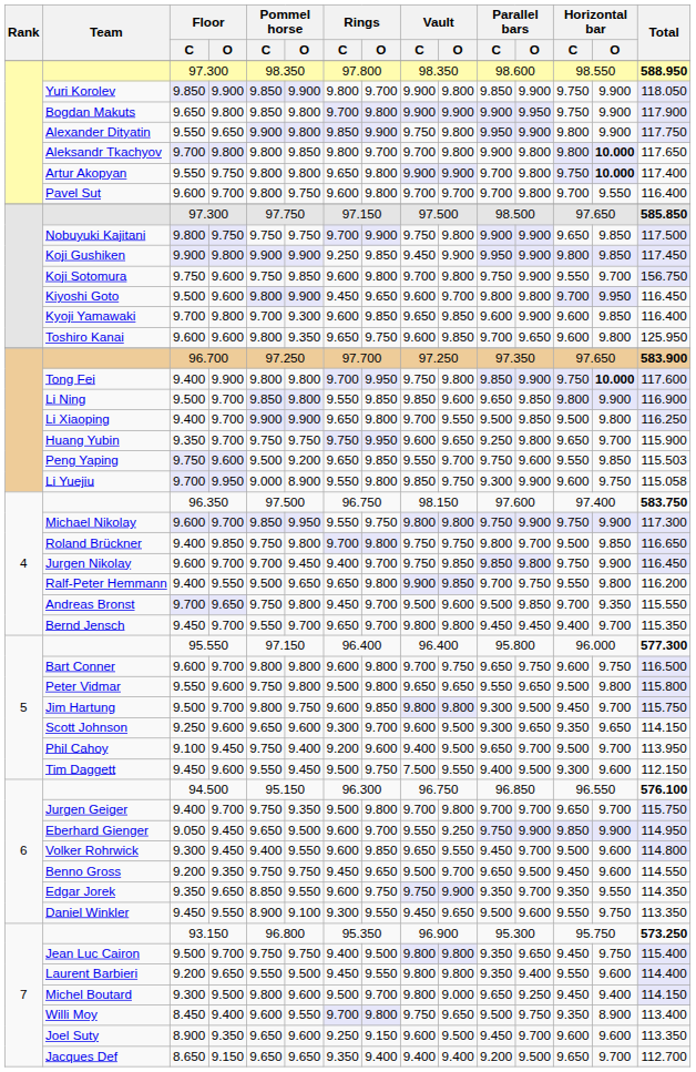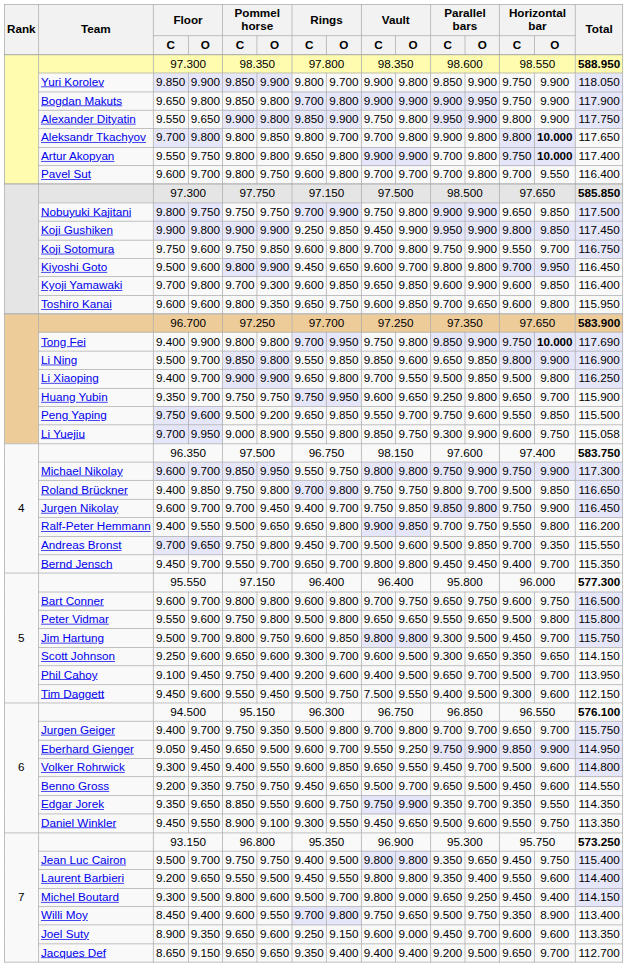 <table class="wikitable" style="text-align:center">
 <tr>
 <th rowspan=2>Rank</th>
 <th rowspan=2>Team</th>
 <th colspan=2>Floor</th>
 <th colspan=2>Pommel<br>horse</th>
 <th colspan=2>Rings</th>
 <th colspan=2>Vault</th>
 <th colspan=2>Parallel<br>bars</th>
 <th colspan=2>Horizontal<br>bar</th>
 <th rowspan=2>Total</th>
 </tr>
 <tr>
 <th>C</th>
 <th>O</th>
 <th>C</th>
 <th>O</th>
 <th>C</th>
 <th>O</th>
 <th>C</th>
 <th>O</th>
 <th>C</th>
 <th>O</th>
 <th>C</th>
 <th>O</th>
 </tr>
 <tr>
 </tr>
 <tr style="background:#fffcaf;">
 <td rowspan=7></td>
 <td align=left></td>
 <td colspan=2>97.300</td>
 <td colspan=2>98.350</td>
 <td colspan=2>97.800</td>
 <td colspan=2>98.350</td>
 <td colspan=2>98.600</td>
 <td colspan=2>98.550</td>
 <td><strong>588.950</strong></td>
 </tr>
 <tr>
 <td align=left><a href='#'>Yuri Korolev</a></td>
 <td bgcolor="lavender">9.850</td>
 <td bgcolor="lavender">9.900</td>
 <td bgcolor="lavender">9.850</td>
 <td bgcolor="lavender">9.900</td>
 <td>9.800</td>
 <td>9.700</td>
 <td>9.900</td>
 <td>9.800</td>
 <td>9.850</td>
 <td>9.900</td>
 <td>9.750</td>
 <td>9.900</td>
 <td bgcolor="lavender">118.050</td>
 </tr>
 <tr>
 <td align=left><a href='#'>Bogdan Makuts</a></td>
 <td>9.650</td>
 <td>9.800</td>
 <td>9.850</td>
 <td>9.800</td>
 <td bgcolor="lavender">9.700</td>
 <td bgcolor="lavender">9.800</td>
 <td bgcolor="lavender">9.900</td>
 <td bgcolor="lavender">9.900</td>
 <td bgcolor="lavender">9.900</td>
 <td bgcolor="lavender">9.950</td>
 <td>9.750</td>
 <td>9.900</td>
 <td bgcolor="lavender">117.900</td>
 </tr>
 <tr>
 <td align=left><a href='#'>Alexander Dityatin</a></td>
 <td>9.550</td>
 <td>9.650</td>
 <td bgcolor="lavender">9.900</td>
 <td bgcolor="lavender">9.800</td>
 <td bgcolor="lavender">9.850</td>
 <td bgcolor="lavender">9.900</td>
 <td>9.750</td>
 <td>9.800</td>
 <td bgcolor="lavender">9.950</td>
 <td bgcolor="lavender">9.900</td>
 <td>9.800</td>
 <td>9.900</td>
 <td bgcolor="lavender">117.750</td>
 </tr>
 <tr>
 <td align=left><a href='#'>Aleksandr Tkachyov</a></td>
 <td bgcolor="lavender">9.700</td>
 <td bgcolor="lavender">9.800</td>
 <td>9.800</td>
 <td>9.850</td>
 <td>9.800</td>
 <td>9.700</td>
 <td>9.700</td>
 <td>9.800</td>
 <td>9.900</td>
 <td>9.800</td>
 <td bgcolor="lavender">9.800</td>
 <td bgcolor="lavender"><strong>10.000</strong></td>
 <td>117.650</td>
 </tr>
 <tr>
 <td align=left><a href='#'>Artur Akopyan</a></td>
 <td>9.550</td>
 <td>9.750</td>
 <td>9.800</td>
 <td>9.800</td>
 <td>9.650</td>
 <td>9.800</td>
 <td bgcolor="lavender">9.900</td>
 <td bgcolor="lavender">9.900</td>
 <td>9.700</td>
 <td>9.800</td>
 <td bgcolor="lavender">9.750</td>
 <td bgcolor="lavender"><strong>10.000</strong></td>
 <td>117.400</td>
 </tr>
 <tr>
 <td align=left><a href='#'>Pavel Sut</a></td>
 <td>9.600</td>
 <td>9.700</td>
 <td>9.800</td>
 <td>9.750</td>
 <td>9.600</td>
 <td>9.800</td>
 <td>9.700</td>
 <td>9.700</td>
 <td>9.700</td>
 <td>9.800</td>
 <td>9.700</td>
 <td>9.550</td>
 <td>116.400</td>
 </tr>
 <tr>
 </tr>
 <tr style="background:#e5e5e5;">
 <td rowspan=7></td>
 <td align=left></td>
 <td colspan=2>97.300</td>
 <td colspan=2>97.750</td>
 <td colspan=2>97.150</td>
 <td colspan=2>97.500</td>
 <td colspan=2>98.500</td>
 <td colspan=2>97.650</td>
 <td><strong>585.850</strong></td>
 </tr>
 <tr>
 <td align=left><a href='#'>Nobuyuki Kajitani</a></td>
 <td bgcolor="lavender">9.800</td>
 <td bgcolor="lavender">9.750</td>
 <td>9.750</td>
 <td>9.750</td>
 <td bgcolor="lavender">9.700</td>
 <td bgcolor="lavender">9.900</td>
 <td>9.750</td>
 <td>9.800</td>
 <td bgcolor="lavender">9.900</td>
 <td bgcolor="lavender">9.900</td>
 <td>9.650</td>
 <td>9.850</td>
 <td bgcolor="lavender">117.500</td>
 </tr>
 <tr>
 <td align=left><a href='#'>Koji Gushiken</a></td>
 <td bgcolor="lavender">9.900</td>
 <td bgcolor="lavender">9.800</td>
 <td bgcolor="lavender">9.900</td>
 <td bgcolor="lavender">9.900</td>
 <td>9.250</td>
 <td>9.850</td>
 <td>9.450</td>
 <td>9.900</td>
 <td bgcolor="lavender">9.950</td>
 <td bgcolor="lavender">9.900</td>
 <td bgcolor="lavender">9.800</td>
 <td bgcolor="lavender">9.850</td>
 <td bgcolor="lavender">117.450</td>
 </tr>
 <tr>
 <td align=left><a href='#'>Koji Sotomura</a></td>
 <td>9.750</td>
 <td>9.600</td>
 <td>9.750</td>
 <td>9.850</td>
 <td>9.600</td>
 <td>9.800</td>
 <td>9.700</td>
 <td>9.800</td>
 <td>9.750</td>
 <td>9.900</td>
 <td>9.550</td>
 <td>9.700</td>
-<td bgcolor="lavender">156.750</td>
+<td bgcolor="lavender">116.750</td>
 </tr>
 <tr>
 <td align=left><a href='#'>Kiyoshi Goto</a></td>
 <td>9.500</td>
 <td>9.600</td>
 <td bgcolor="lavender">9.800</td>
 <td bgcolor="lavender">9.900</td>
 <td>9.450</td>
 <td>9.650</td>
 <td>9.600</td>
 <td>9.700</td>
 <td>9.800</td>
 <td>9.800</td>
 <td bgcolor="lavender">9.700</td>
 <td bgcolor="lavender">9.950</td>
 <td>116.450</td>
 </tr>
 <tr>
 <td align=left><a href='#'>Kyoji Yamawaki</a></td>
 <td>9.700</td>
 <td>9.800</td>
 <td>9.700</td>
 <td>9.300</td>
 <td>9.600</td>
 <td>9.850</td>
 <td>9.650</td>
 <td>9.850</td>
 <td>9.600</td>
 <td>9.900</td>
 <td>9.600</td>
 <td>9.850</td>
 <td>116.400</td>
 </tr>
 <tr>
 <td align=left><a href='#'>Toshiro Kanai</a></td>
 <td>9.600</td>
 <td>9.600</td>
 <td>9.800</td>
 <td>9.350</td>
 <td>9.650</td>
 <td>9.750</td>
 <td>9.600</td>
 <td>9.850</td>
 <td>9.700</td>
 <td>9.650</td>
 <td>9.600</td>
 <td>9.800</td>
-<td>125.950</td>
+<td>115.950</td>
 </tr>
 <tr>
 </tr>
 <tr style="background:#ec9;">
 <td rowspan=7></td>
 <td align=left></td>
 <td colspan=2>96.700</td>
 <td colspan=2>97.250</td>
 <td colspan=2>97.700</td>
 <td colspan=2>97.250</td>
 <td colspan=2>97.350</td>
 <td colspan=2>97.650</td>
 <td><strong>583.900</strong></td>
 </tr>
 <tr>
 <td align=left><a href='#'>Tong Fei</a></td>
 <td>9.400</td>
 <td>9.900</td>
 <td>9.800</td>
 <td>9.800</td>
 <td bgcolor="lavender">9.700</td>
 <td bgcolor="lavender">9.950</td>
 <td>9.750</td>
 <td>9.800</td>
 <td bgcolor="lavender">9.850</td>
 <td bgcolor="lavender">9.900</td>
 <td bgcolor="lavender">9.750</td>
 <td bgcolor="lavender"><strong>10.000</strong></td>
-<td bgcolor="lavender">117.600</td>
+<td bgcolor="lavender">117.690</td>
 </tr>
 <tr>
 <td align=left><a href='#'>Li Ning</a></td>
 <td>9.500</td>
 <td>9.700</td>
 <td bgcolor="lavender">9.850</td>
 <td bgcolor="lavender">9.800</td>
 <td>9.550</td>
 <td>9.850</td>
 <td>9.850</td>
 <td>9.600</td>
 <td>9.650</td>
 <td>9.850</td>
 <td bgcolor="lavender">9.800</td>
 <td bgcolor="lavender">9.900</td>
 <td bgcolor="lavender">116.900</td>
 </tr>
 <tr>
 <td align=left><a href='#'>Li Xiaoping</a></td>
 <td>9.400</td>
 <td>9.700</td>
 <td bgcolor="lavender">9.900</td>
 <td bgcolor="lavender">9.900</td>
 <td>9.650</td>
 <td>9.800</td>
 <td>9.700</td>
 <td>9.550</td>
 <td>9.500</td>
 <td>9.850</td>
 <td>9.500</td>
 <td>9.800</td>
 <td bgcolor="lavender">116.250</td>
 </tr>
 <tr>
 <td align=left><a href='#'>Huang Yubin</a></td>
 <td>9.350</td>
 <td>9.700</td>
 <td>9.750</td>
 <td>9.750</td>
 <td bgcolor="lavender">9.750</td>
 <td bgcolor="lavender">9.950</td>
 <td>9.600</td>
 <td>9.650</td>
 <td>9.250</td>
 <td>9.800</td>
 <td>9.650</td>
 <td>9.700</td>
 <td>115.900</td>
 </tr>
 <tr>
 <td align=left><a href='#'>Peng Yaping</a></td>
 <td bgcolor="lavender">9.750</td>
 <td bgcolor="lavender">9.600</td>
 <td>9.500</td>
 <td>9.200</td>
 <td>9.650</td>
 <td>9.850</td>
 <td>9.550</td>
 <td>9.700</td>
 <td>9.750</td>
 <td>9.600</td>
 <td>9.550</td>
 <td>9.850</td>
-<td>115.503</td>
+<td>115.500</td>
 </tr>
 <tr>
 <td align=left><a href='#'>Li Yuejiu</a></td>
 <td bgcolor="lavender">9.700</td>
 <td bgcolor="lavender">9.950</td>
 <td>9.000</td>
 <td>8.900</td>
 <td>9.550</td>
 <td>9.800</td>
 <td>9.850</td>
 <td>9.750</td>
 <td>9.300</td>
 <td>9.900</td>
 <td>9.600</td>
 <td>9.750</td>
 <td>115.058</td>
 </tr>
 <tr>
 <td rowspan=7>4</td>
 <td align=left></td>
 <td colspan=2>96.350</td>
 <td colspan=2>97.500</td>
 <td colspan=2>96.750</td>
 <td colspan=2>98.150</td>
 <td colspan=2>97.600</td>
 <td colspan=2>97.400</td>
 <td><strong>583.750</strong></td>
 </tr>
 <tr>
 <td align=left><a href='#'>Michael Nikolay</a></td>
 <td bgcolor="lavender">9.600</td>
 <td bgcolor="lavender">9.700</td>
 <td bgcolor="lavender">9.850</td>
 <td bgcolor="lavender">9.950</td>
 <td>9.550</td>
 <td>9.750</td>
 <td bgcolor="lavender">9.800</td>
 <td bgcolor="lavender">9.800</td>
 <td bgcolor="lavender">9.750</td>
 <td bgcolor="lavender">9.900</td>
 <td bgcolor="lavender">9.750</td>
 <td bgcolor="lavender">9.900</td>
 <td bgcolor="lavender">117.300</td>
 </tr>
 <tr>
 <td align=left><a href='#'>Roland Brückner</a></td>
 <td>9.400</td>
 <td>9.850</td>
 <td>9.750</td>
 <td>9.800</td>
 <td bgcolor="lavender">9.700</td>
 <td bgcolor="lavender">9.800</td>
 <td>9.750</td>
 <td>9.750</td>
 <td>9.800</td>
 <td>9.700</td>
 <td>9.500</td>
 <td>9.850</td>
 <td bgcolor="lavender">116.650</td>
 </tr>
 <tr>
 <td align=left><a href='#'>Jurgen Nikolay</a></td>
 <td>9.600</td>
 <td>9.700</td>
 <td>9.700</td>
 <td>9.450</td>
 <td>9.400</td>
 <td>9.700</td>
 <td>9.750</td>
 <td>9.850</td>
 <td bgcolor="lavender">9.850</td>
 <td bgcolor="lavender">9.800</td>
 <td>9.750</td>
 <td>9.900</td>
 <td bgcolor="lavender">116.450</td>
 </tr>
 <tr>
 <td align=left><a href='#'>Ralf-Peter Hemmann</a></td>
 <td>9.400</td>
 <td>9.550</td>
 <td>9.500</td>
 <td>9.650</td>
 <td>9.650</td>
 <td>9.800</td>
 <td bgcolor="lavender">9.900</td>
 <td bgcolor="lavender">9.850</td>
 <td>9.700</td>
 <td>9.750</td>
 <td>9.550</td>
 <td>9.800</td>
 <td>116.200</td>
 </tr>
 <tr>
 <td align=left><a href='#'>Andreas Bronst</a></td>
 <td bgcolor="lavender">9.700</td>
 <td bgcolor="lavender">9.650</td>
 <td>9.750</td>
 <td>9.800</td>
 <td>9.450</td>
 <td>9.700</td>
 <td>9.500</td>
 <td>9.600</td>
 <td>9.500</td>
 <td>9.850</td>
 <td>9.700</td>
 <td>9.350</td>
 <td>115.550</td>
 </tr>
 <tr>
 <td align=left><a href='#'>Bernd Jensch</a></td>
 <td>9.450</td>
 <td>9.700</td>
 <td>9.550</td>
 <td>9.700</td>
 <td>9.650</td>
 <td>9.700</td>
 <td>9.800</td>
 <td>9.800</td>
 <td>9.450</td>
 <td>9.450</td>
 <td>9.400</td>
 <td>9.700</td>
 <td>115.350</td>
 </tr>
 <tr>
 <td rowspan=7>5</td>
 <td align=left></td>
 <td colspan=2>95.550</td>
 <td colspan=2>97.150</td>
 <td colspan=2>96.400</td>
 <td colspan=2>96.400</td>
 <td colspan=2>95.800</td>
 <td colspan=2>96.000</td>
 <td><strong>577.300</strong></td>
 </tr>
 <tr>
 <td align=left><a href='#'>Bart Conner</a></td>
 <td>9.600</td>
 <td>9.700</td>
 <td>9.800</td>
 <td>9.800</td>
 <td>9.600</td>
 <td>9.800</td>
 <td>9.700</td>
 <td>9.750</td>
 <td>9.650</td>
 <td>9.750</td>
 <td>9.600</td>
 <td>9.750</td>
 <td bgcolor="lavender">116.500</td>
 </tr>
 <tr>
 <td align=left><a href='#'>Peter Vidmar</a></td>
 <td>9.550</td>
 <td>9.600</td>
 <td>9.750</td>
 <td>9.800</td>
 <td>9.500</td>
 <td>9.800</td>
 <td>9.650</td>
 <td>9.650</td>
 <td>9.550</td>
 <td>9.650</td>
 <td>9.500</td>
 <td>9.800</td>
 <td bgcolor="lavender">115.800</td>
 </tr>
 <tr>
 <td align=left><a href='#'>Jim Hartung</a></td>
 <td>9.500</td>
 <td>9.700</td>
 <td>9.800</td>
 <td>9.750</td>
 <td>9.600</td>
 <td>9.850</td>
 <td bgcolor="lavender">9.800</td>
 <td bgcolor="lavender">9.800</td>
 <td>9.300</td>
 <td>9.500</td>
 <td>9.450</td>
 <td>9.700</td>
 <td bgcolor="lavender">115.750</td>
 </tr>
 <tr>
 <td align=left><a href='#'>Scott Johnson</a></td>
 <td>9.250</td>
 <td>9.600</td>
 <td>9.650</td>
 <td>9.600</td>
 <td>9.300</td>
 <td>9.700</td>
 <td>9.600</td>
 <td>9.500</td>
 <td>9.300</td>
 <td>9.650</td>
 <td>9.350</td>
 <td>9.650</td>
 <td>114.150</td>
 </tr>
 <tr>
 <td align=left><a href='#'>Phil Cahoy</a></td>
 <td>9.100</td>
 <td>9.450</td>
 <td>9.750</td>
 <td>9.400</td>
 <td>9.200</td>
 <td>9.600</td>
 <td>9.400</td>
 <td>9.500</td>
 <td>9.650</td>
 <td>9.700</td>
 <td>9.500</td>
 <td>9.700</td>
 <td>113.950</td>
 </tr>
 <tr>
 <td align=left><a href='#'>Tim Daggett</a></td>
 <td>9.450</td>
 <td>9.600</td>
 <td>9.550</td>
 <td>9.450</td>
 <td>9.500</td>
 <td>9.750</td>
 <td>7.500</td>
 <td>9.550</td>
 <td>9.400</td>
 <td>9.500</td>
 <td>9.300</td>
 <td>9.600</td>
 <td>112.150</td>
 </tr>
 <tr>
 <td rowspan=7>6</td>
 <td align=left></td>
 <td colspan=2>94.500</td>
 <td colspan=2>95.150</td>
 <td colspan=2>96.300</td>
 <td colspan=2>96.750</td>
 <td colspan=2>96.850</td>
 <td colspan=2>96.550</td>
 <td><strong>576.100</strong></td>
 </tr>
 <tr>
 <td align=left><a href='#'>Jurgen Geiger</a></td>
 <td>9.400</td>
 <td>9.700</td>
 <td>9.750</td>
 <td>9.350</td>
 <td>9.500</td>
 <td>9.800</td>
 <td>9.700</td>
 <td>9.800</td>
 <td>9.700</td>
 <td>9.700</td>
 <td>9.650</td>
 <td>9.700</td>
 <td bgcolor="lavender">115.750</td>
 </tr>
 <tr>
 <td align=left><a href='#'>Eberhard Gienger</a></td>
 <td>9.050</td>
 <td>9.450</td>
 <td>9.650</td>
 <td>9.500</td>
 <td>9.600</td>
 <td>9.700</td>
 <td>9.550</td>
 <td>9.250</td>
 <td bgcolor="lavender">9.750</td>
 <td bgcolor="lavender">9.900</td>
 <td bgcolor="lavender">9.850</td>
 <td bgcolor="lavender">9.900</td>
 <td bgcolor="lavender">114.950</td>
 </tr>
 <tr>
 <td align=left><a href='#'>Volker Rohrwick</a></td>
 <td>9.300</td>
 <td>9.450</td>
 <td>9.400</td>
 <td>9.550</td>
 <td>9.600</td>
 <td>9.850</td>
 <td>9.650</td>
 <td>9.550</td>
 <td>9.450</td>
 <td>9.700</td>
 <td>9.500</td>
 <td>9.600</td>
 <td bgcolor="lavender">114.800</td>
 </tr>
 <tr>
 <td align=left><a href='#'>Benno Gross</a></td>
 <td>9.200</td>
 <td>9.350</td>
 <td>9.750</td>
 <td>9.750</td>
 <td>9.450</td>
 <td>9.650</td>
 <td>9.500</td>
 <td>9.700</td>
 <td>9.650</td>
 <td>9.500</td>
 <td>9.450</td>
 <td>9.600</td>
 <td>114.550</td>
 </tr>
 <tr>
 <td align=left><a href='#'>Edgar Jorek</a></td>
 <td>9.350</td>
 <td>9.650</td>
 <td>8.850</td>
 <td>9.550</td>
 <td>9.600</td>
 <td>9.750</td>
 <td bgcolor="lavender">9.750</td>
 <td bgcolor="lavender">9.900</td>
 <td>9.350</td>
 <td>9.700</td>
 <td>9.350</td>
 <td>9.550</td>
 <td>114.350</td>
 </tr>
 <tr>
 <td align=left><a href='#'>Daniel Winkler</a></td>
 <td>9.450</td>
 <td>9.550</td>
 <td>8.900</td>
 <td>9.100</td>
 <td>9.300</td>
 <td>9.550</td>
 <td>9.450</td>
 <td>9.650</td>
 <td>9.500</td>
 <td>9.600</td>
 <td>9.550</td>
 <td>9.750</td>
 <td>113.350</td>
 </tr>
 <tr>
 <td rowspan=7>7</td>
 <td align=left></td>
 <td colspan=2>93.150</td>
 <td colspan=2>96.800</td>
 <td colspan=2>95.350</td>
 <td colspan=2>96.900</td>
 <td colspan=2>95.300</td>
 <td colspan=2>95.750</td>
 <td><strong>573.250</strong></td>
 </tr>
 <tr>
 <td align=left><a href='#'>Jean Luc Cairon</a></td>
 <td>9.500</td>
 <td>9.700</td>
 <td>9.750</td>
 <td>9.750</td>
 <td>9.400</td>
 <td>9.500</td>
 <td bgcolor="lavender">9.800</td>
 <td bgcolor="lavender">9.800</td>
 <td>9.350</td>
 <td>9.650</td>
 <td>9.450</td>
 <td>9.750</td>
 <td bgcolor="lavender">115.400</td>
 </tr>
 <tr>
 <td align=left><a href='#'>Laurent Barbieri</a></td>
 <td>9.200</td>
 <td>9.650</td>
 <td>9.550</td>
 <td>9.500</td>
 <td>9.450</td>
 <td>9.550</td>
 <td>9.800</td>
 <td>9.800</td>
 <td>9.350</td>
 <td>9.400</td>
 <td>9.550</td>
 <td>9.600</td>
 <td bgcolor="lavender">114.400</td>
 </tr>
 <tr>
 <td align=left><a href='#'>Michel Boutard</a></td>
 <td>9.300</td>
 <td>9.500</td>
 <td>9.800</td>
 <td>9.600</td>
 <td>9.500</td>
 <td>9.700</td>
 <td>9.800</td>
 <td>9.000</td>
 <td>9.650</td>
 <td>9.250</td>
 <td>9.450</td>
 <td>9.400</td>
 <td bgcolor="lavender">114.150</td>
 </tr>
 <tr>
 <td align=left><a href='#'>Willi Moy</a></td>
 <td>8.450</td>
 <td>9.400</td>
 <td>9.600</td>
 <td>9.550</td>
 <td bgcolor="lavender">9.700</td>
 <td bgcolor="lavender">9.800</td>
 <td>9.750</td>
 <td>9.650</td>
 <td>9.500</td>
 <td>9.750</td>
 <td>9.350</td>
 <td>8.900</td>
 <td>113.400</td>
 </tr>
 <tr>
 <td align=left><a href='#'>Joel Suty</a></td>
 <td>8.900</td>
 <td>9.350</td>
 <td>9.650</td>
 <td>9.600</td>
 <td>9.250</td>
 <td>9.150</td>
 <td>9.600</td>
-<td>9.500</td>
+<td>9.000</td>
 <td>9.450</td>
 <td>9.700</td>
 <td>9.600</td>
 <td>9.600</td>
 <td>113.350</td>
 </tr>
 <tr>
 <td align=left><a href='#'>Jacques Def</a></td>
 <td>8.650</td>
 <td>9.150</td>
 <td>9.650</td>
 <td>9.650</td>
 <td>9.350</td>
 <td>9.400</td>
 <td>9.400</td>
 <td>9.400</td>
 <td>9.200</td>
 <td>9.500</td>
 <td>9.650</td>
 <td>9.700</td>
 <td>112.700</td>
 </tr>
 </table>
